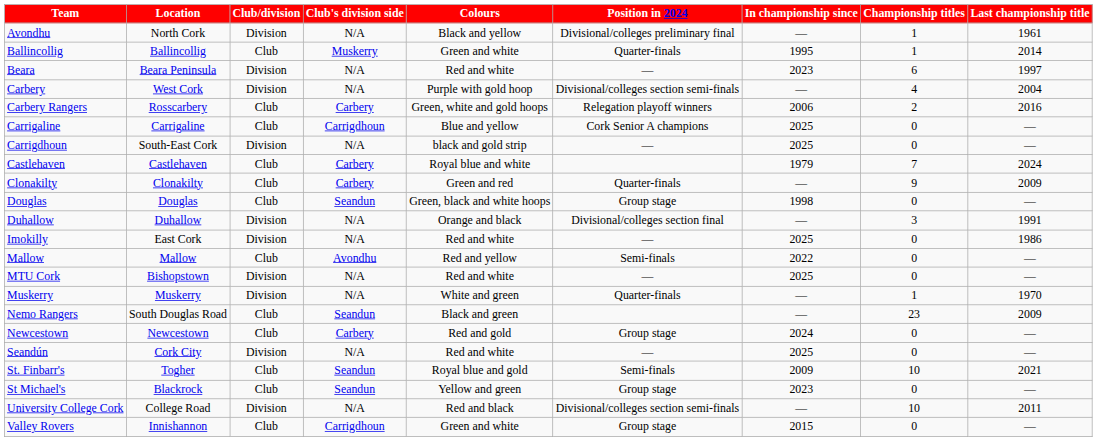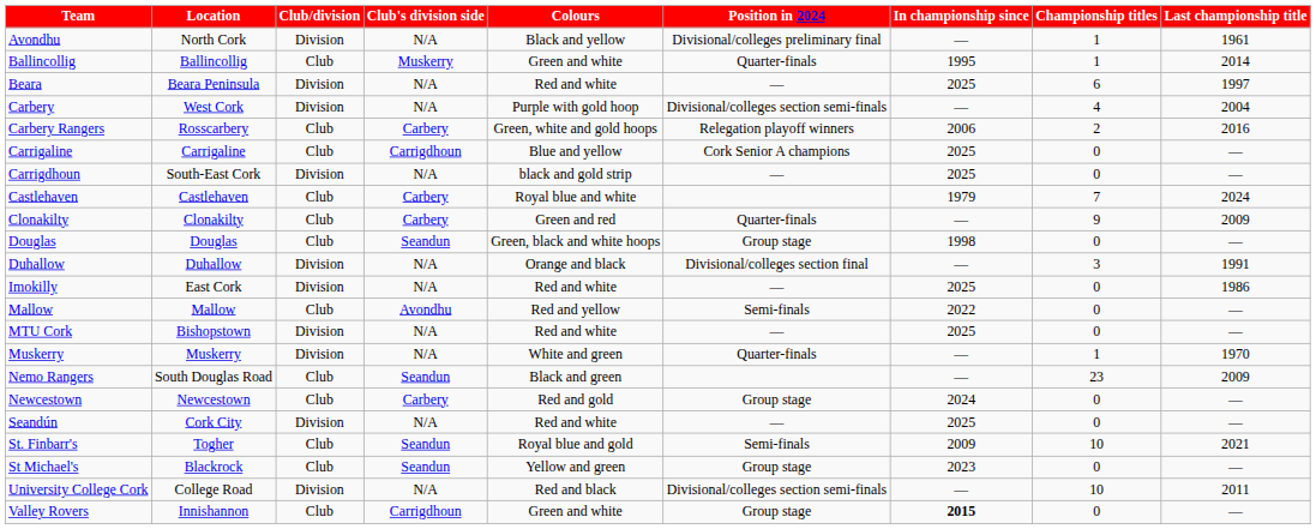 <table class="wikitable sortable" style="text-align:center">
 <tr>
 <th style="background:red;color:white">Team</th>
 <th style="background:red;color:white">Location</th>
 <th style="background:red;color:white">Club/division</th>
 <th style="background:red;color:white">Club's division side</th>
 <th style="background:red;color:white">Colours</th>
 <th style="background:red;color:white">Position in <a href='#'>2024</a></th>
 <th style="background:red;color:white">In championship since</th>
 <th style="background:red;color:white">Championship titles</th>
 <th style="background:red;color:white">Last championship title</th>
 </tr>
 <tr>
 <td style="text-align:left"> <a href='#'>Avondhu</a></td>
 <td>North Cork</td>
 <td>Division</td>
 <td>N/A</td>
 <td>Black and yellow</td>
 <td>Divisional/colleges preliminary final</td>
 <td>—</td>
 <td>1</td>
 <td>1961</td>
 </tr>
 <tr>
 <td style="text-align:left"> <a href='#'>Ballincollig</a></td>
 <td><a href='#'>Ballincollig</a></td>
 <td>Club</td>
 <td><a href='#'>Muskerry</a></td>
 <td>Green and white</td>
 <td>Quarter-finals</td>
 <td>1995</td>
 <td>1</td>
 <td>2014</td>
 </tr>
 <tr>
 <td style="text-align:left"> <a href='#'>Beara</a></td>
 <td><a href='#'>Beara Peninsula</a></td>
 <td>Division</td>
 <td>N/A</td>
 <td>Red and white</td>
 <td>—</td>
-<td>2023</td>
+<td>2025</td>
 <td>6</td>
 <td>1997</td>
 </tr>
 <tr>
 <td style="text-align:left"> <a href='#'>Carbery</a></td>
 <td><a href='#'>West Cork</a></td>
 <td>Division</td>
 <td>N/A</td>
 <td>Purple with gold hoop</td>
 <td>Divisional/colleges section semi-finals</td>
 <td>—</td>
 <td>4</td>
 <td>2004</td>
 </tr>
 <tr>
 <td style="text-align:left"> <a href='#'>Carbery Rangers</a></td>
 <td><a href='#'>Rosscarbery</a></td>
 <td>Club</td>
 <td><a href='#'>Carbery</a></td>
 <td>Green, white and gold hoops</td>
 <td>Relegation playoff winners</td>
 <td>2006</td>
 <td>2</td>
 <td>2016</td>
 </tr>
 <tr>
 <td style="text-align:left"> <a href='#'>Carrigaline</a></td>
 <td><a href='#'>Carrigaline</a></td>
 <td>Club</td>
 <td><a href='#'>Carrigdhoun</a></td>
 <td>Blue and yellow</td>
 <td>Cork Senior A champions</td>
 <td>2025</td>
 <td>0</td>
 <td>—</td>
 </tr>
 <tr>
 <td style="text-align:left"> <a href='#'>Carrigdhoun</a></td>
 <td>South-East Cork</td>
 <td>Division</td>
 <td>N/A</td>
 <td>black and gold strip</td>
 <td>—</td>
 <td>2025</td>
 <td>0</td>
 <td>—</td>
 </tr>
 <tr>
 <td style="text-align:left"> <a href='#'>Castlehaven</a></td>
 <td><a href='#'>Castlehaven</a></td>
 <td>Club</td>
 <td><a href='#'>Carbery</a></td>
 <td>Royal blue and white</td>
 <td></td>
 <td>1979</td>
 <td>7</td>
 <td>2024</td>
 </tr>
 <tr>
 <td style="text-align:left"> <a href='#'>Clonakilty</a></td>
 <td><a href='#'>Clonakilty</a></td>
 <td>Club</td>
 <td><a href='#'>Carbery</a></td>
 <td>Green and red</td>
 <td>Quarter-finals</td>
 <td>—</td>
 <td>9</td>
 <td>2009</td>
 </tr>
 <tr>
 <td style="text-align:left"> <a href='#'>Douglas</a></td>
 <td><a href='#'>Douglas</a></td>
 <td>Club</td>
 <td><a href='#'>Seandun</a></td>
 <td>Green, black and white hoops</td>
 <td>Group stage</td>
 <td>1998</td>
 <td>0</td>
 <td>—</td>
 </tr>
 <tr>
 <td style="text-align:left"> <a href='#'>Duhallow</a></td>
 <td><a href='#'>Duhallow</a></td>
 <td>Division</td>
 <td>N/A</td>
 <td>Orange and black</td>
 <td>Divisional/colleges section final</td>
 <td>—</td>
 <td>3</td>
 <td>1991</td>
 </tr>
 <tr>
 <td style="text-align:left"> <a href='#'>Imokilly</a></td>
 <td>East Cork</td>
 <td>Division</td>
 <td>N/A</td>
 <td>Red and white</td>
 <td>—</td>
 <td>2025</td>
 <td>0</td>
 <td>1986</td>
 </tr>
 <tr>
 <td style="text-align:left"> <a href='#'>Mallow</a></td>
 <td><a href='#'>Mallow</a></td>
 <td>Club</td>
 <td><a href='#'>Avondhu</a></td>
 <td>Red and yellow</td>
 <td>Semi-finals</td>
 <td>2022</td>
 <td>0</td>
 <td>—</td>
 </tr>
 <tr>
 <td style="text-align:left"> <a href='#'>MTU Cork</a></td>
 <td><a href='#'>Bishopstown</a></td>
 <td>Division</td>
 <td>N/A</td>
 <td>Red and white</td>
 <td>—</td>
 <td>2025</td>
 <td>0</td>
 <td>—</td>
 </tr>
 <tr>
 <td style="text-align:left"> <a href='#'>Muskerry</a></td>
 <td><a href='#'>Muskerry</a></td>
 <td>Division</td>
 <td>N/A</td>
 <td>White and green</td>
 <td>Quarter-finals</td>
 <td>—</td>
 <td>1</td>
 <td>1970</td>
 </tr>
 <tr>
 <td style="text-align:left"> <a href='#'>Nemo Rangers</a></td>
 <td>South Douglas Road</td>
 <td>Club</td>
 <td><a href='#'>Seandun</a></td>
 <td>Black and green</td>
 <td></td>
 <td>—</td>
 <td>23</td>
 <td>2009</td>
 </tr>
 <tr>
 <td style="text-align:left"> <a href='#'>Newcestown</a></td>
 <td><a href='#'>Newcestown</a></td>
 <td>Club</td>
 <td><a href='#'>Carbery</a></td>
 <td>Red and gold</td>
 <td>Group stage</td>
 <td>2024</td>
 <td>0</td>
 <td>—</td>
 </tr>
 <tr>
 <td style="text-align:left"> <a href='#'>Seandún</a></td>
 <td><a href='#'>Cork City</a></td>
 <td>Division</td>
 <td>N/A</td>
 <td>Red and white</td>
 <td>—</td>
 <td>2025</td>
 <td>0</td>
 <td>—</td>
 </tr>
 <tr>
 <td style="text-align:left"> <a href='#'>St. Finbarr's</a></td>
 <td><a href='#'>Togher</a></td>
 <td>Club</td>
 <td><a href='#'>Seandun</a></td>
 <td>Royal blue and gold</td>
 <td>Semi-finals</td>
 <td>2009</td>
 <td>10</td>
 <td>2021</td>
 </tr>
 <tr>
 <td style="text-align:left"> <a href='#'>St Michael's</a></td>
 <td><a href='#'>Blackrock</a></td>
 <td>Club</td>
 <td><a href='#'>Seandun</a></td>
 <td>Yellow and green</td>
 <td>Group stage</td>
 <td>2023</td>
 <td>0</td>
 <td>—</td>
 </tr>
 <tr>
 <td style="text-align:left"> <a href='#'>University College Cork</a></td>
 <td>College Road</td>
 <td>Division</td>
 <td>N/A</td>
 <td>Red and black</td>
 <td>Divisional/colleges section semi-finals</td>
 <td>—</td>
 <td>10</td>
 <td>2011</td>
 </tr>
 <tr>
 <td style="text-align:left"> <a href='#'>Valley Rovers</a></td>
 <td><a href='#'>Innishannon</a></td>
 <td>Club</td>
 <td><a href='#'>Carrigdhoun</a></td>
 <td>Green and white</td>
 <td>Group stage</td>
-<td>2015</td>
+<td><strong>2015</strong></td>
 <td>0</td>
 <td>—</td>
 </tr>
 </table>
